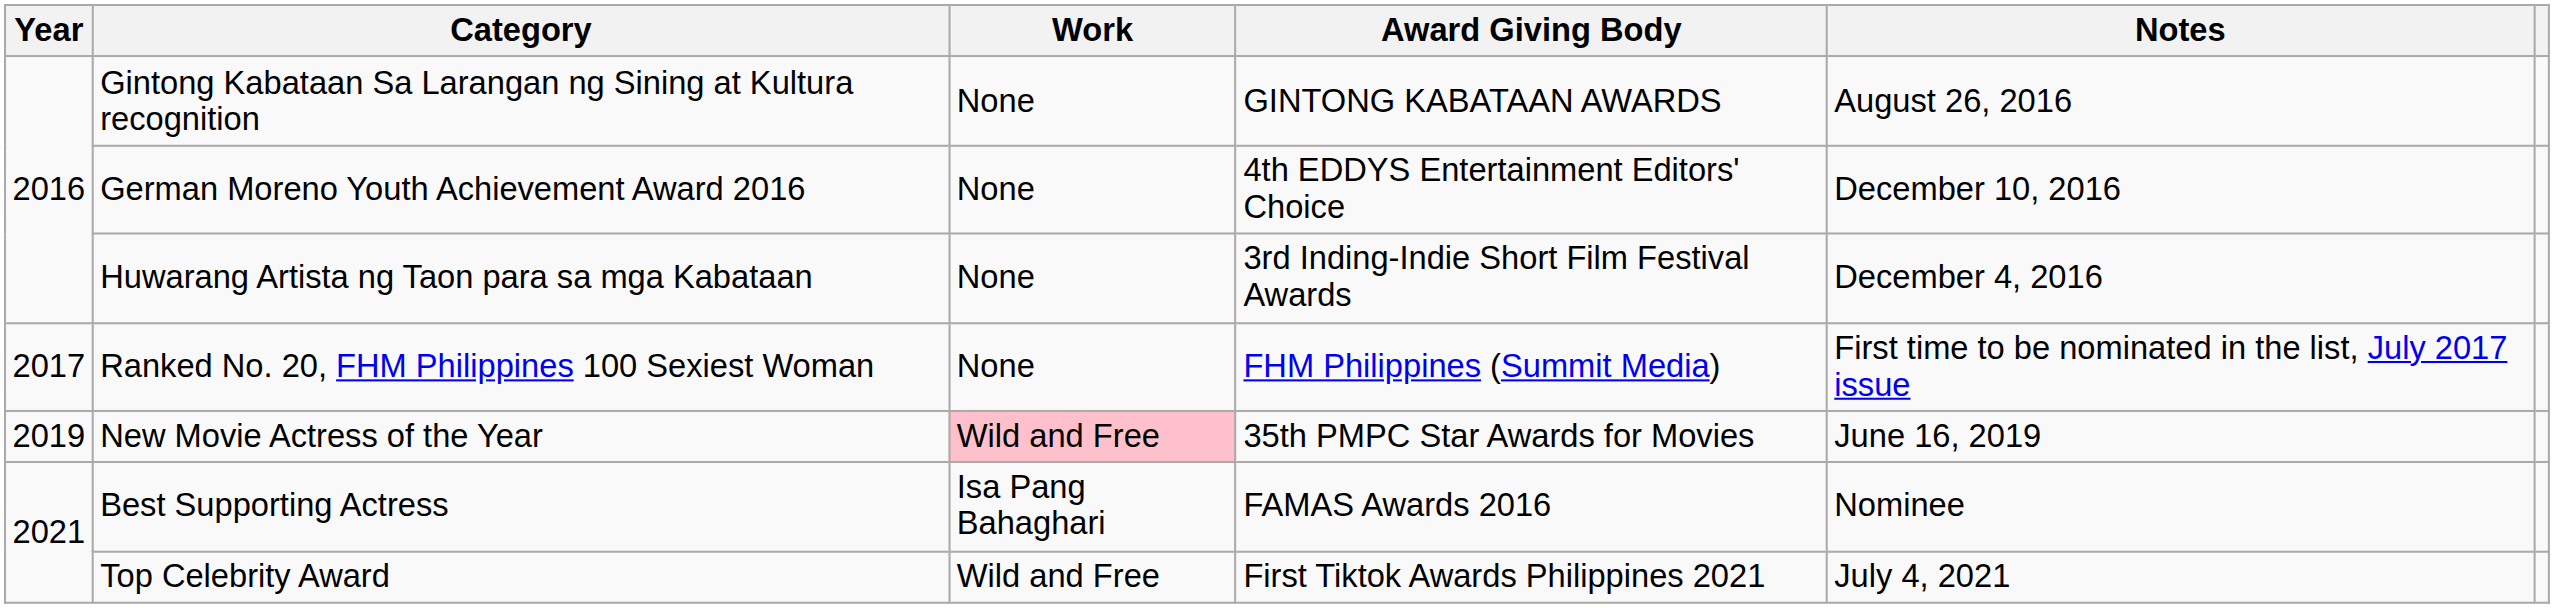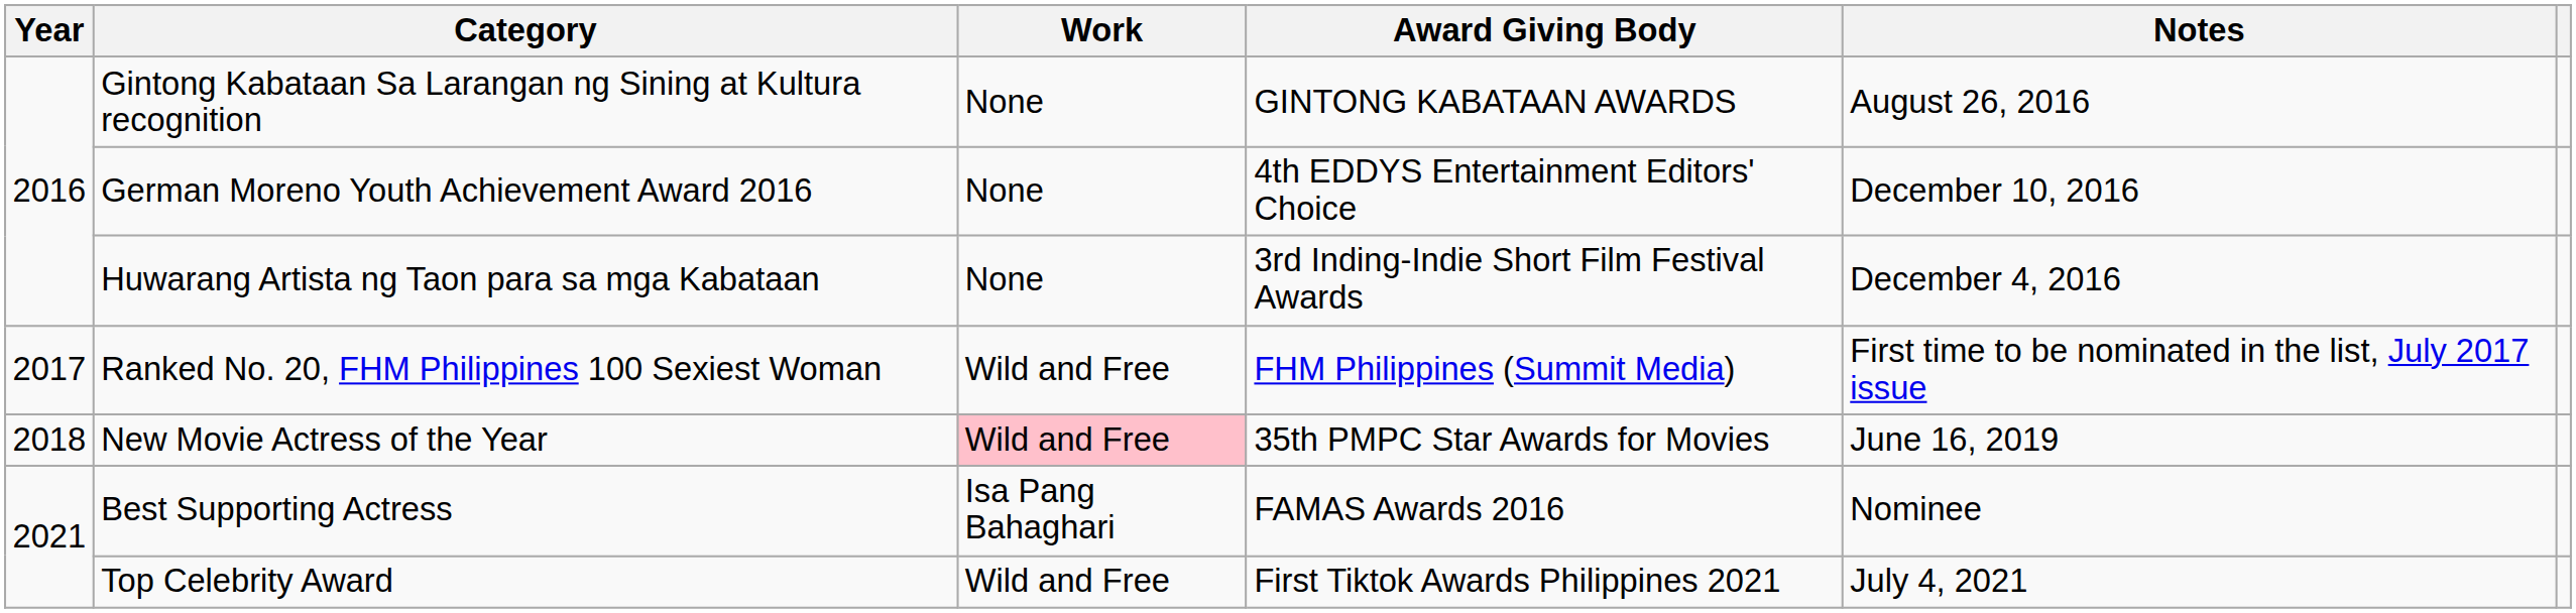 <table class="wikitable sortable">
 <tr>
 <th scope="col">Year</th>
 <th scope="col">Category</th>
 <th scope="col">Work</th>
 <th scope="col">Award Giving Body</th>
 <th scope="col" class="unsortable">Notes</th>
 <th scope="col"></th>
 </tr>
 <tr>
 <td rowspan="3">2016</td>
 <td>Gintong Kabataan Sa Larangan ng Sining at Kultura recognition</td>
 <td>None</td>
 <td>GINTONG KABATAAN AWARDS</td>
 <td>August 26, 2016</td>
 <td></td>
 </tr>
 <tr>
 <td>German Moreno Youth Achievement Award 2016</td>
 <td>None</td>
 <td>4th EDDYS Entertainment Editors' Choice</td>
 <td>December 10, 2016</td>
 <td></td>
 </tr>
 <tr>
 <td>Huwarang Artista ng Taon para sa mga Kabataan</td>
 <td>None</td>
 <td>3rd Inding-Indie Short Film Festival Awards</td>
 <td>December 4, 2016</td>
 <td></td>
 </tr>
 <tr>
 <td>2017</td>
 <td>Ranked No. 20, <a href='#'>FHM Philippines</a> 100 Sexiest Woman</td>
-<td>None</td>
+<td>Wild and Free</td>
 <td><a href='#'>FHM Philippines</a> (<a href='#'>Summit Media</a>)</td>
 <td>First time to be nominated in the list, <a href='#'>July 2017 issue</a></td>
 <td></td>
 </tr>
 <tr>
-<td>2019</td>
+<td>2018</td>
 <td>New Movie Actress of the Year</td>
 <td style="background: pink;">Wild and Free</td>
 <td>35th PMPC Star Awards for Movies</td>
 <td>June 16, 2019</td>
 <td></td>
 </tr>
 <tr>
 <td rowspan="2">2021</td>
 <td>Best Supporting Actress</td>
 <td>Isa Pang Bahaghari</td>
 <td>FAMAS Awards 2016</td>
 <td>Nominee</td>
 <td></td>
 </tr>
 <tr>
 <td>Top Celebrity Award</td>
 <td>Wild and Free</td>
 <td>First Tiktok Awards Philippines 2021</td>
 <td>July 4, 2021</td>
 <td></td>
 </tr>
 </table>
